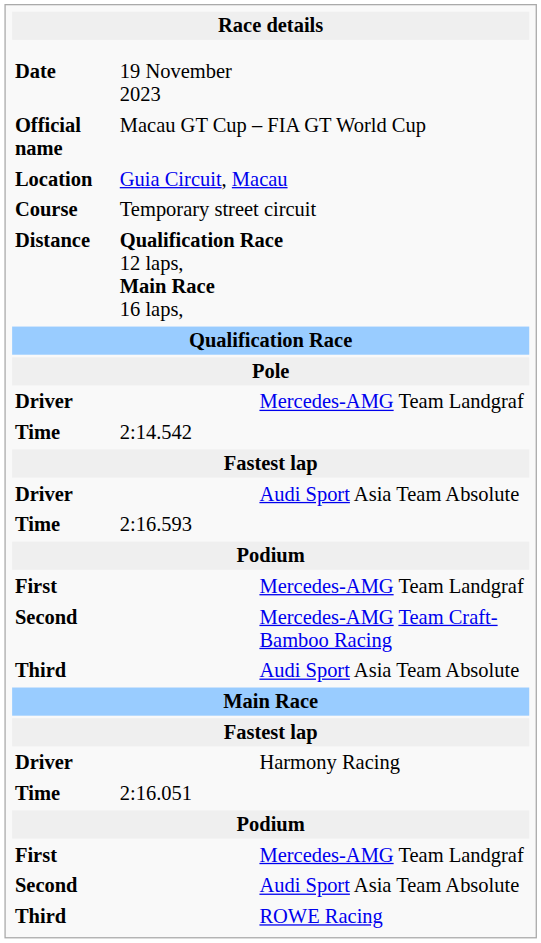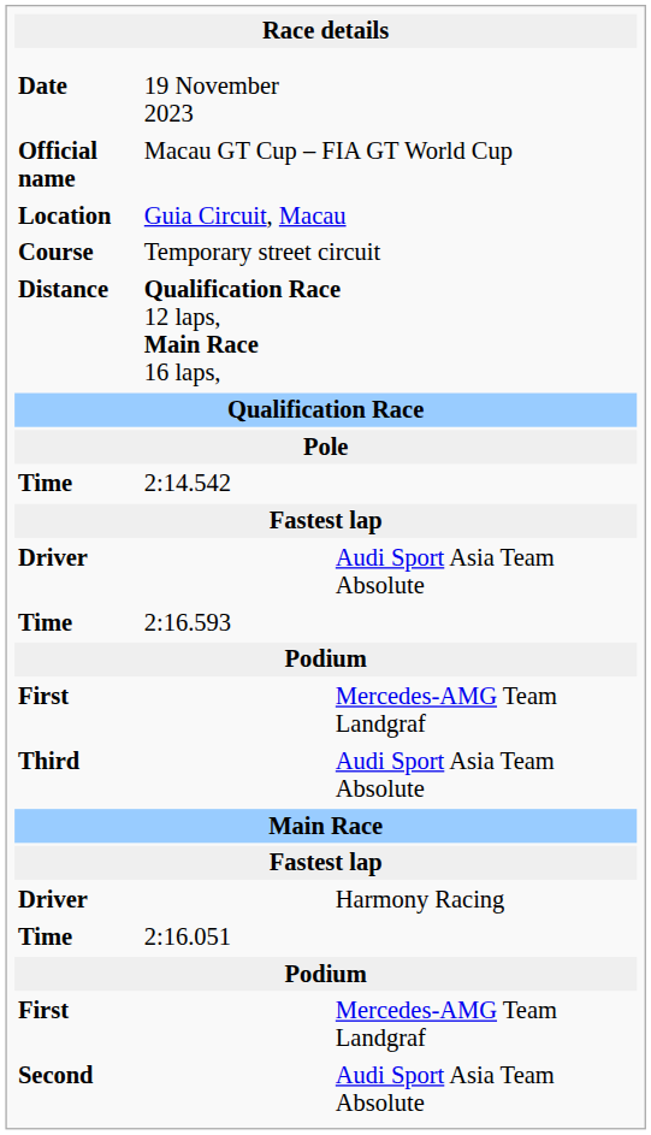 <table class="infobox" align="right" cellpadding="2" style="float:right; width: 26em; ">
 <tr>
 <th colspan="3" bgcolor="#efefef">Race details</th>
 </tr>
 <tr>
 <td colspan="3" style="text-align:center;"></td>
 </tr>
 <tr>
 <td colspan="3" style="text-align:center;"></td>
 </tr>
 <tr>
 <td style="width: 20%;"><strong>Date</strong></td>
 <td>19 November 2023</td>
 </tr>
 <tr>
 <td><strong>Official name</strong></td>
 <td colspan=2>Macau GT Cup – FIA GT World Cup</td>
 </tr>
 <tr>
 <td><strong>Location</strong></td>
 <td colspan=2><a href='#'>Guia Circuit</a>, <a href='#'>Macau</a></td>
 </tr>
 <tr>
 <td><strong>Course</strong></td>
 <td colspan=2>Temporary street circuit<br></td>
 </tr>
 <tr>
 <td><strong>Distance</strong></td>
 <td colspan=2><strong>Qualification Race</strong><br>12 laps, <br><strong>Main Race</strong><br>16 laps, </td>
 </tr>
 <tr>
 <td colspan=3 style="text-align:center; background-color:#99ccff"><strong>Qualification Race</strong></td>
 </tr>
 <tr>
 <th colspan=3 bgcolor="#efefef">Pole</th>
 </tr>
 <tr>
-<td><strong>Driver</strong></td>
-<td></td>
-<td rowspan="1"><a href='#'>Mercedes-AMG</a> Team Landgraf</td>
-</tr>
-<tr>
 <td><strong>Time</strong></td>
 <td colspan=2>2:14.542</td>
 </tr>
 <tr>
 <th colspan=3 bgcolor="#efefef">Fastest lap</th>
 </tr>
 <tr>
 <td><strong>Driver</strong></td>
 <td></td>
 <td><a href='#'>Audi Sport</a> Asia Team Absolute</td>
 </tr>
 <tr>
 <td><strong>Time</strong></td>
 <td colspan=2>2:16.593</td>
 </tr>
 <tr>
 <th colspan=3 bgcolor="#efefef">Podium</th>
 </tr>
 <tr>
 <td><strong>First</strong></td>
 <td></td>
 <td><a href='#'>Mercedes-AMG</a> Team Landgraf</td>
-</tr>
-<tr>
-<td><strong>Second</strong></td>
-<td></td>
-<td><a href='#'>Mercedes-AMG</a> <a href='#'>Team Craft-Bamboo Racing</a></td>
 </tr>
 <tr>
 <td><strong>Third</strong></td>
 <td></td>
 <td><a href='#'>Audi Sport</a> Asia Team Absolute</td>
 </tr>
 <tr>
 <td colspan=3 style="text-align:center; background-color:#99ccff"><strong>Main Race</strong></td>
 </tr>
 <tr>
 <th colspan=3 bgcolor="#efefef">Fastest lap</th>
 </tr>
 <tr>
 <td><strong>Driver</strong></td>
 <td></td>
 <td>Harmony Racing</td>
 </tr>
 <tr>
 <td><strong>Time</strong></td>
 <td colspan=2>2:16.051</td>
 </tr>
 <tr>
 <th colspan=3 bgcolor="#efefef">Podium</th>
 </tr>
 <tr>
 <td><strong>First</strong></td>
 <td></td>
 <td><a href='#'>Mercedes-AMG</a> Team Landgraf</td>
 </tr>
 <tr>
 <td><strong>Second</strong></td>
 <td></td>
 <td><a href='#'>Audi Sport</a> Asia Team Absolute</td>
 </tr>
-<tr>
-<td><strong>Third</strong></td>
-<td></td>
-<td><a href='#'>ROWE Racing</a></td>
-</tr>
 </table>
